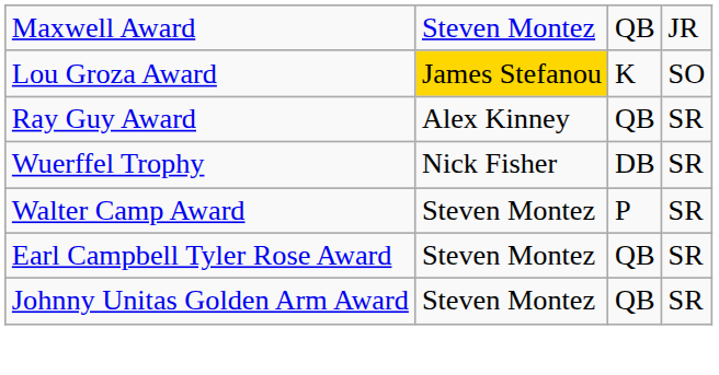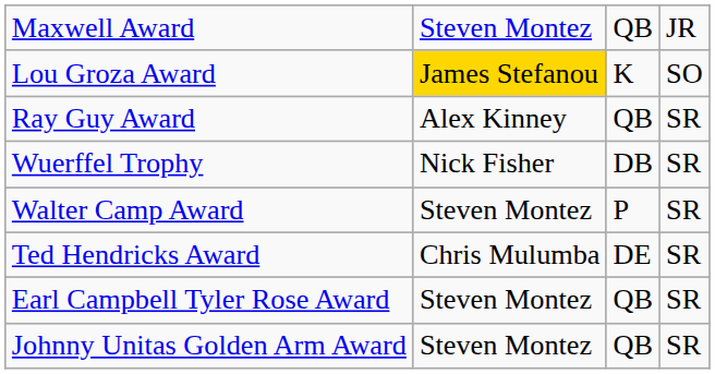 <table class="wikitable">
 <tr>
 <td><a href='#'>Maxwell Award</a></td>
 <td><a href='#'>Steven Montez</a></td>
 <td>QB</td>
 <td>JR</td>
 </tr>
 <tr>
 <td><a href='#'>Lou Groza Award</a></td>
 <td style="background: gold;">James Stefanou</td>
 <td>K</td>
 <td>SO</td>
 </tr>
 <tr>
 <td><a href='#'>Ray Guy Award</a></td>
 <td>Alex Kinney</td>
 <td>QB</td>
 <td>SR</td>
 </tr>
 <tr>
 <td><a href='#'>Wuerffel Trophy</a></td>
 <td>Nick Fisher</td>
 <td>DB</td>
 <td>SR</td>
 </tr>
 <tr>
 <td><a href='#'>Walter Camp Award</a></td>
 <td>Steven Montez</td>
 <td>P</td>
 <td>SR</td>
 </tr>
 <tr>
+<td><a href='#'>Ted Hendricks Award</a></td>
+<td>Chris Mulumba</td>
+<td>DE</td>
+<td>SR</td>
+</tr>
+<tr>
 <td><a href='#'>Earl Campbell Tyler Rose Award</a></td>
 <td>Steven Montez</td>
 <td>QB</td>
 <td>SR</td>
 </tr>
 <tr>
 <td><a href='#'>Johnny Unitas Golden Arm Award</a></td>
 <td>Steven Montez</td>
 <td>QB</td>
 <td>SR</td>
 </tr>
 </table>
